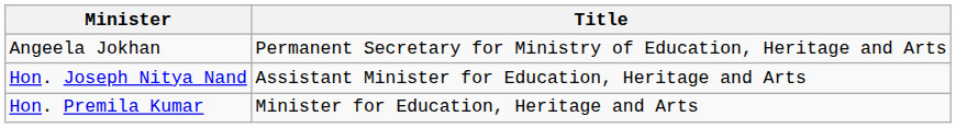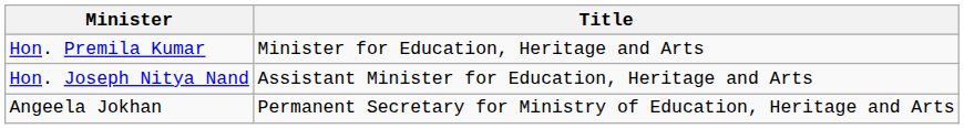 <table class="wikitable">
 <tr>
 <th>Minister</th>
 <th>Title</th>
 </tr>
 <tr>
-<td>Angeela Jokhan</td>
-<td>Permanent Secretary for Ministry of Education, Heritage and Arts</td>
+<td><a href='#'>Hon</a>. <a href='#'>Premila Kumar</a></td>
+<td>Minister for Education, Heritage and Arts</td>
 </tr>
 <tr>
 <td><a href='#'>Hon</a>. <a href='#'>Joseph Nitya Nand</a></td>
 <td>Assistant Minister for Education, Heritage and Arts</td>
 </tr>
 <tr>
-<td><a href='#'>Hon</a>. <a href='#'>Premila Kumar</a></td>
-<td>Minister for Education, Heritage and Arts</td>
+<td>Angeela Jokhan</td>
+<td>Permanent Secretary for Ministry of Education, Heritage and Arts</td>
 </tr>
 </table>
